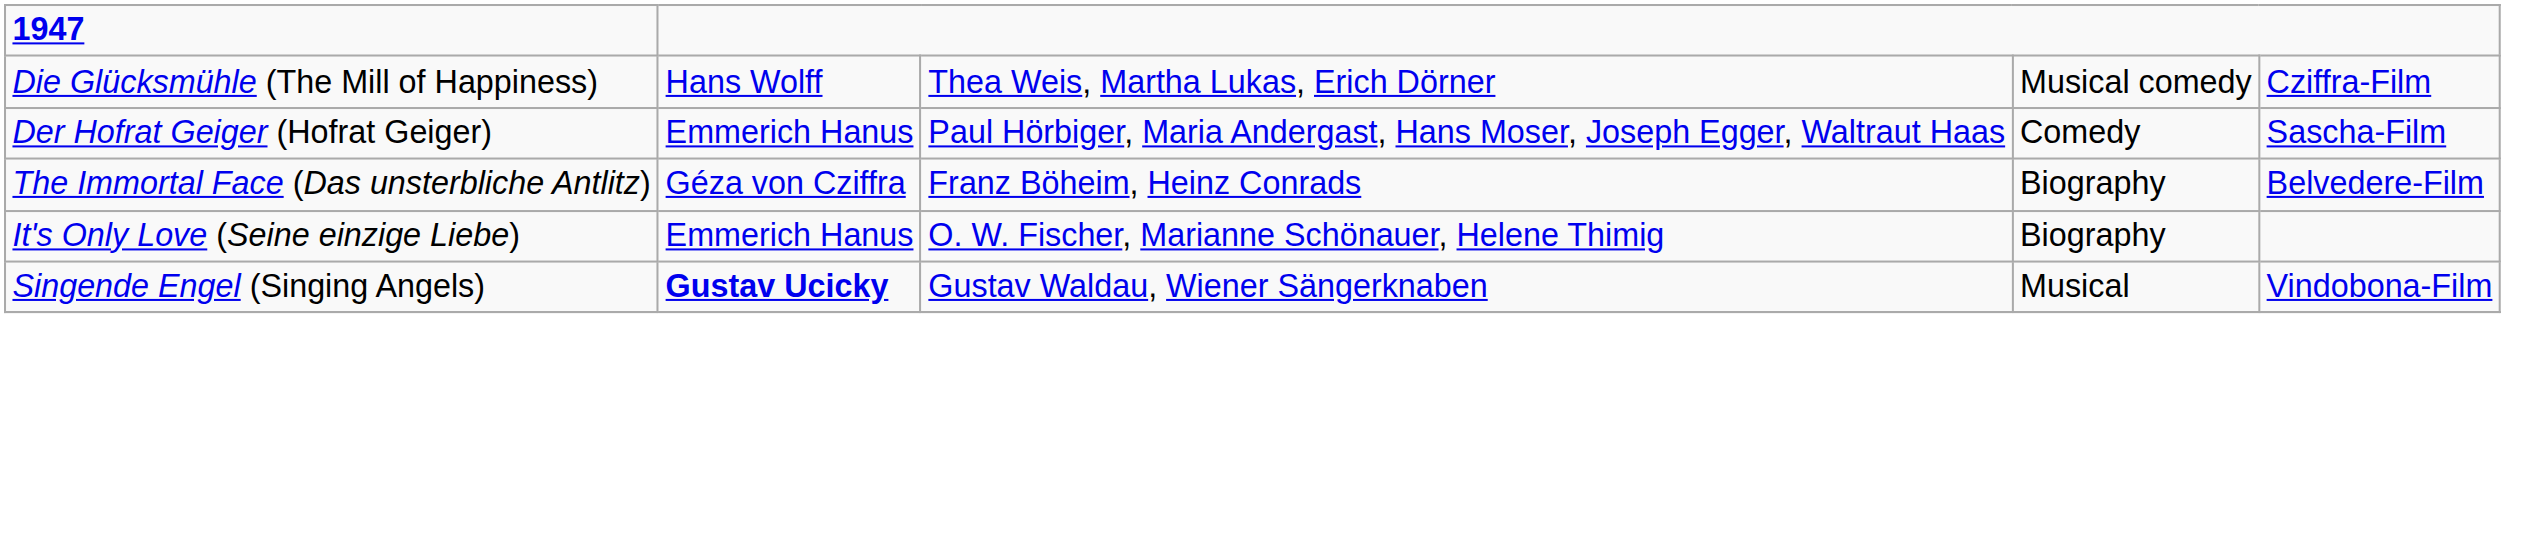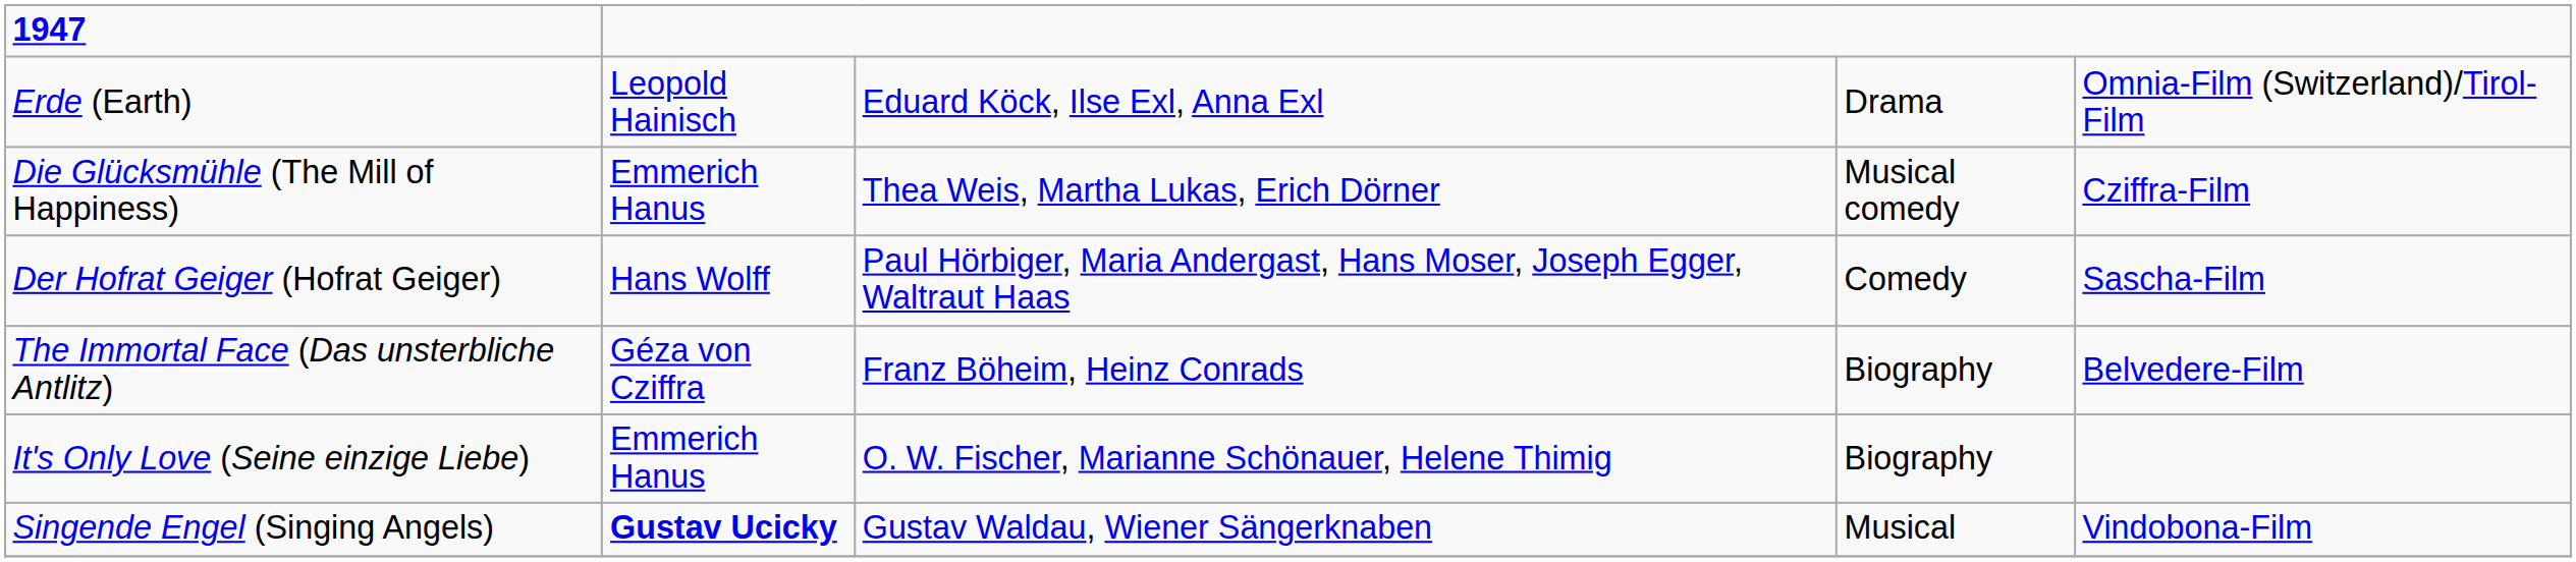 <table class="wikitable">
 <tr>
 <td><strong><a href='#'>1947</a></strong></td>
 </tr>
 <tr>
+<td><em><a href='#'>Erde</a></em> (Earth)</td>
+<td><a href='#'>Leopold Hainisch</a></td>
+<td><a href='#'>Eduard Köck</a>, <a href='#'>Ilse Exl</a>, <a href='#'>Anna Exl</a></td>
+<td>Drama</td>
+<td><a href='#'>Omnia-Film</a> (Switzerland)/<a href='#'>Tirol-Film</a></td>
+</tr>
+<tr>
 <td><em><a href='#'>Die Glücksmühle</a></em> (The Mill of Happiness)</td>
-<td><a href='#'>Hans Wolff</a></td>
+<td><a href='#'>Emmerich Hanus</a></td>
 <td><a href='#'>Thea Weis</a>, <a href='#'>Martha Lukas</a>, <a href='#'>Erich Dörner</a></td>
 <td>Musical comedy</td>
 <td><a href='#'>Cziffra-Film</a></td>
 </tr>
 <tr>
 <td><em><a href='#'>Der Hofrat Geiger</a></em> (Hofrat Geiger)</td>
-<td><a href='#'>Emmerich Hanus</a></td>
+<td><a href='#'>Hans Wolff</a></td>
 <td><a href='#'>Paul Hörbiger</a>, <a href='#'>Maria Andergast</a>, <a href='#'>Hans Moser</a>, <a href='#'>Joseph Egger</a>, <a href='#'>Waltraut Haas</a></td>
 <td>Comedy</td>
 <td><a href='#'>Sascha-Film</a></td>
 </tr>
 <tr>
 <td><em><a href='#'>The Immortal Face</a></em> (<em>Das unsterbliche Antlitz</em>)</td>
 <td><a href='#'>Géza von Cziffra</a></td>
 <td><a href='#'>Franz Böheim</a>, <a href='#'>Heinz Conrads</a></td>
 <td>Biography</td>
 <td><a href='#'>Belvedere-Film</a></td>
 </tr>
 <tr>
 <td><em><a href='#'>It's Only Love</a></em> (<em>Seine einzige Liebe</em>)</td>
 <td><a href='#'>Emmerich Hanus</a></td>
 <td><a href='#'>O. W. Fischer</a>, <a href='#'>Marianne Schönauer</a>, <a href='#'>Helene Thimig</a></td>
 <td>Biography</td>
 <td></td>
 </tr>
 <tr>
 <td><em><a href='#'>Singende Engel</a></em> (Singing Angels)</td>
 <td><strong><a href='#'>Gustav Ucicky</a></strong></td>
 <td><a href='#'>Gustav Waldau</a>, <a href='#'>Wiener Sängerknaben</a></td>
 <td>Musical</td>
 <td><a href='#'>Vindobona-Film</a></td>
 </tr>
 <tr>
 </tr>
 </table>
